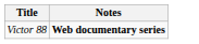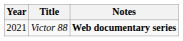 <table class="wikitable sortable">
 <tr>
+<th scope="col">Year</th>
 <th scope="col">Title</th>
 <th scope="col">Notes</th>
 </tr>
 <tr>
+<td>2021</td>
 <td><em>Victor 88</em></td>
 <td><strong>Web documentary series</strong></td>
 </tr>
 </table>
